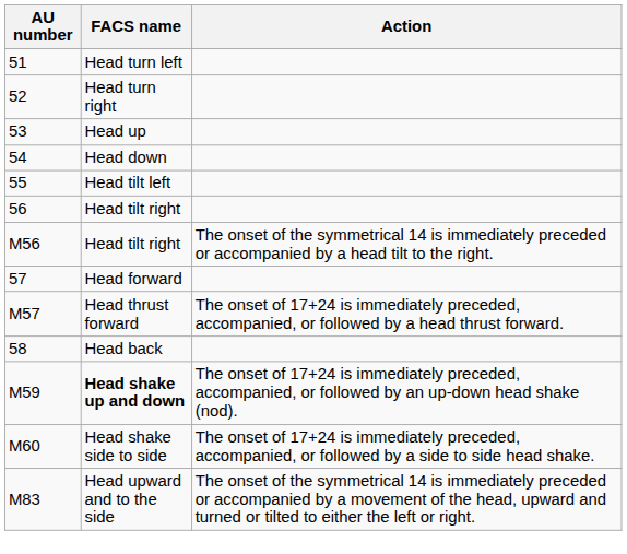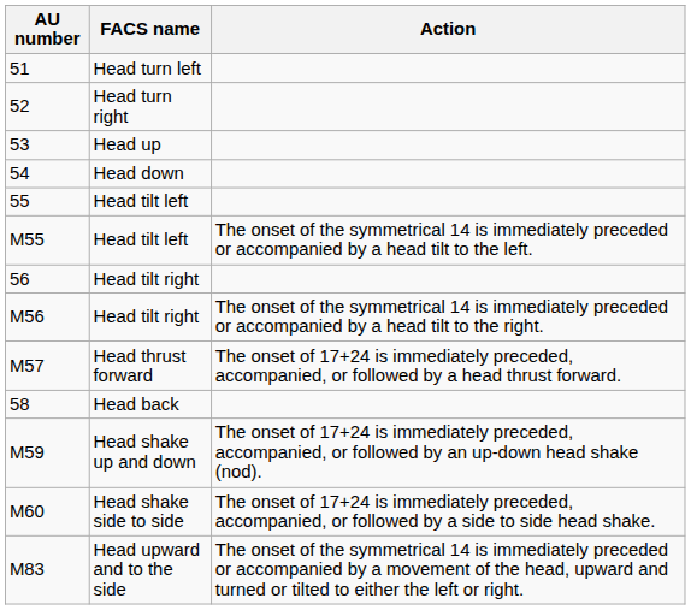 <table class="wikitable sortable">
 <tr>
 <th>AU number</th>
 <th>FACS name</th>
 <th>Action</th>
 </tr>
 <tr>
 <td>51</td>
 <td>Head turn left</td>
 <td></td>
 </tr>
 <tr>
 <td>52</td>
 <td>Head turn right</td>
 <td></td>
 </tr>
 <tr>
 <td>53</td>
 <td>Head up</td>
 <td></td>
 </tr>
 <tr>
 <td>54</td>
 <td>Head down</td>
 <td></td>
 </tr>
 <tr>
 <td>55</td>
 <td>Head tilt left</td>
 <td></td>
 </tr>
 <tr>
+<td>M55</td>
+<td>Head tilt left</td>
+<td>The onset of the symmetrical 14 is immediately preceded or accompanied by a head tilt to the left.</td>
+</tr>
+<tr>
 <td>56</td>
 <td>Head tilt right</td>
 <td></td>
 </tr>
 <tr>
 <td>M56</td>
 <td>Head tilt right</td>
 <td>The onset of the symmetrical 14 is immediately preceded or accompanied by a head tilt to the right.</td>
-</tr>
-<tr>
-<td>57</td>
-<td>Head forward</td>
-<td></td>
 </tr>
 <tr>
 <td>M57</td>
 <td>Head thrust forward</td>
 <td>The onset of 17+24 is immediately preceded, accompanied, or followed by a head thrust forward.</td>
 </tr>
 <tr>
 <td>58</td>
 <td>Head back</td>
 <td></td>
 </tr>
 <tr>
 <td>M59</td>
-<td><strong>Head shake up and down</strong></td>
+<td>Head shake up and down</td>
 <td>The onset of 17+24 is immediately preceded, accompanied, or followed by an up-down head shake (nod).</td>
 </tr>
 <tr>
 <td>M60</td>
 <td>Head shake side to side</td>
 <td>The onset of 17+24 is immediately preceded, accompanied, or followed by a side to side head shake.</td>
 </tr>
 <tr>
 <td>M83</td>
 <td>Head upward and to the side</td>
 <td>The onset of the symmetrical 14 is immediately preceded or accompanied by a movement of the head, upward and turned or tilted to either the left or right.</td>
 </tr>
 </table>
